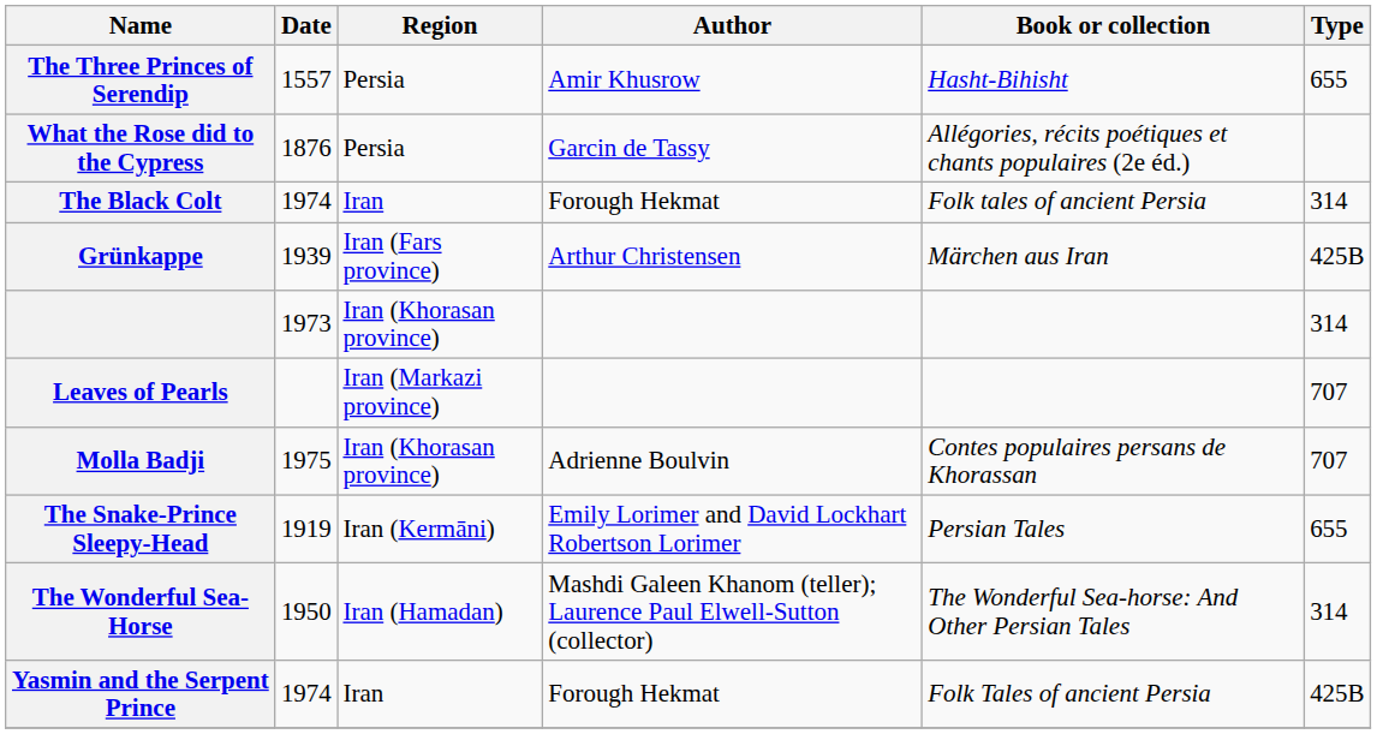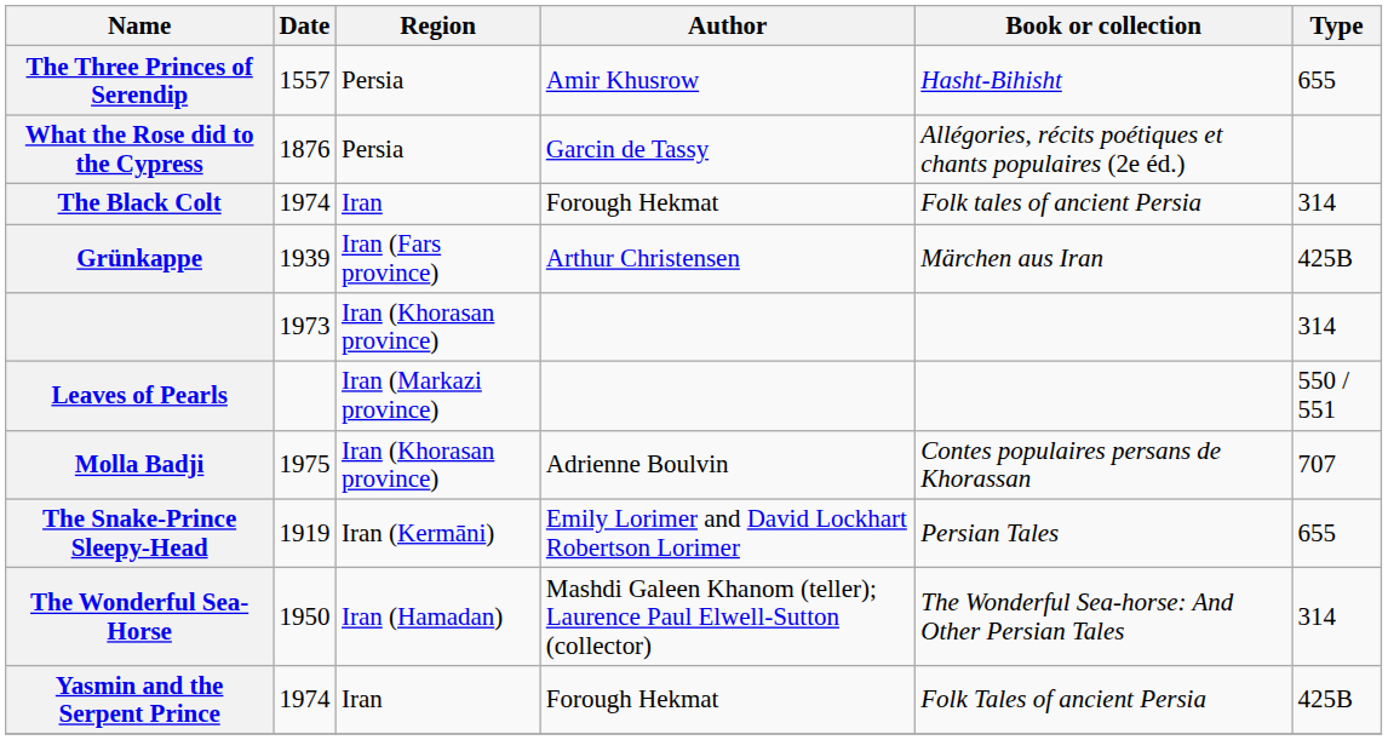 <table class="wikitable sortable">
 <tr>
 <th scope="col">Name</th>
 <th scope="col">Date</th>
 <th scope="col">Region</th>
 <th scope="col">Author</th>
 <th scope="col">Book or collection</th>
 <th scope="col">Type</th>
 </tr>
 <tr>
 <th><a href='#'>The Three Princes of Serendip</a></th>
 <td>1557</td>
 <td>Persia</td>
 <td><a href='#'>Amir Khusrow</a></td>
 <td><em><a href='#'>Hasht-Bihisht</a></em></td>
 <td>655</td>
 </tr>
 <tr>
 <th><a href='#'>What the Rose did to the Cypress</a></th>
 <td>1876</td>
 <td>Persia</td>
 <td><a href='#'>Garcin de Tassy</a></td>
 <td><em>Allégories, récits poétiques et chants populaires</em> (2e éd.)</td>
 <td></td>
 </tr>
 <tr>
 <th><a href='#'>The Black Colt</a></th>
 <td>1974</td>
 <td><a href='#'>Iran</a></td>
 <td>Forough Hekmat</td>
 <td><em>Folk tales of ancient Persia</em></td>
 <td>314</td>
 </tr>
 <tr>
 <th><a href='#'>Grünkappe</a></th>
 <td>1939</td>
 <td><a href='#'>Iran</a> (<a href='#'>Fars province</a>)</td>
 <td><a href='#'>Arthur Christensen</a></td>
 <td><em>Märchen aus Iran</em></td>
 <td>425B</td>
 </tr>
 <tr>
 <th></th>
 <td>1973</td>
 <td><a href='#'>Iran</a> (<a href='#'>Khorasan province</a>)</td>
 <td></td>
 <td></td>
 <td>314</td>
 </tr>
 <tr>
 <th><a href='#'>Leaves of Pearls</a></th>
 <td></td>
 <td><a href='#'>Iran</a> (<a href='#'>Markazi province</a>)</td>
 <td></td>
 <td></td>
-<td>707</td>
+<td>550 / 551</td>
 </tr>
 <tr>
 <th><a href='#'>Molla Badji</a></th>
 <td>1975</td>
 <td><a href='#'>Iran</a> (<a href='#'>Khorasan province</a>)</td>
 <td>Adrienne Boulvin</td>
 <td><em>Contes populaires persans de Khorassan</em></td>
 <td>707</td>
 </tr>
 <tr>
 <th><a href='#'>The Snake-Prince Sleepy-Head</a></th>
 <td>1919</td>
 <td>Iran (<a href='#'>Kermāni</a>)</td>
 <td><a href='#'>Emily Lorimer</a> and <a href='#'>David Lockhart Robertson Lorimer</a></td>
 <td><em>Persian Tales</em></td>
 <td>655</td>
 </tr>
 <tr>
 <th><a href='#'>The Wonderful Sea-Horse</a></th>
 <td>1950</td>
 <td><a href='#'>Iran</a> (<a href='#'>Hamadan</a>)</td>
 <td>Mashdi Galeen Khanom (teller); <br> <a href='#'>Laurence Paul Elwell-Sutton</a> (collector)</td>
 <td><em>The Wonderful Sea-horse: And Other Persian Tales</em></td>
 <td>314</td>
 </tr>
 <tr>
 <th><a href='#'>Yasmin and the Serpent Prince</a></th>
 <td>1974</td>
 <td>Iran</td>
 <td>Forough Hekmat</td>
 <td><em>Folk Tales of ancient Persia</em></td>
 <td>425B</td>
 </tr>
 <tr>
 </tr>
 </table>
